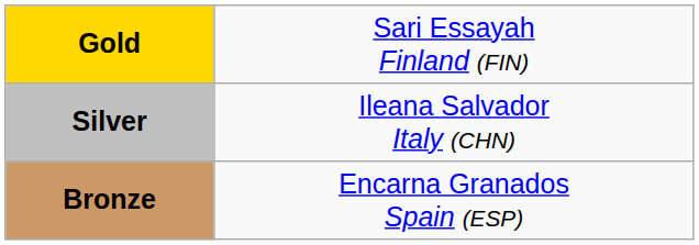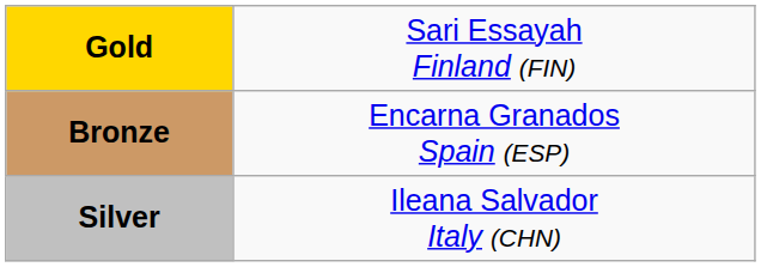 <table class="wikitable" style=" text-align:center; font-size:110%;" width="35%">
 <tr>
 <td bgcolor="gold"><strong>Gold</strong></td>
 <td> <a href='#'>Sari Essayah</a><br><em><a href='#'>Finland</a> <small>(FIN)</small></em></td>
 </tr>
 <tr>
+<td bgcolor="CC9966"><strong>Bronze</strong></td>
+<td> <a href='#'>Encarna Granados</a><br><em><a href='#'>Spain</a> <small>(ESP)</small></em></td>
+</tr>
+<tr>
 <td bgcolor="silver"><strong>Silver</strong></td>
 <td> <a href='#'>Ileana Salvador</a><br><em><a href='#'>Italy</a> <small>(CHN)</small></em></td>
 </tr>
-<tr>
-<td bgcolor="CC9966"><strong>Bronze</strong></td>
-<td> <a href='#'>Encarna Granados</a><br><em><a href='#'>Spain</a> <small>(ESP)</small></em></td>
-</tr>
 </table>
